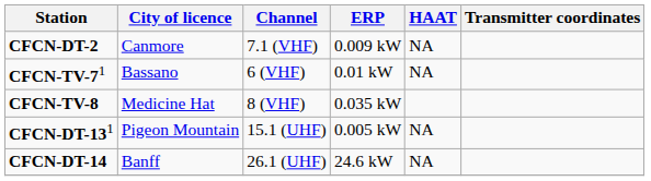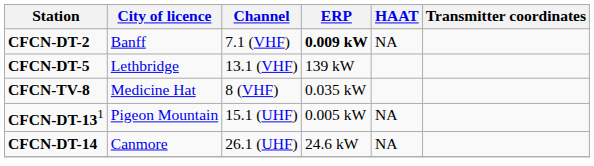 <table class="wikitable">
 <tr>
 <th>Station</th>
 <th><a href='#'>City of licence</a></th>
 <th><a href='#'>Channel</a></th>
 <th><a href='#'>ERP</a></th>
 <th><a href='#'>HAAT</a></th>
 <th>Transmitter coordinates</th>
 </tr>
 <tr style="vertical-align: top; text-align: left;">
 <td><strong>CFCN-DT-2</strong></td>
-<td><a href='#'>Canmore</a></td>
+<td><a href='#'>Banff</a></td>
 <td>7.1 (<a href='#'>VHF</a>)</td>
-<td>0.009 kW</td>
+<td><strong>0.009 kW</strong></td>
 <td>NA</td>
 <td></td>
 </tr>
 <tr style="vertical-align: top; text-align: left;">
-<td><strong>CFCN-TV-7</strong><sup>1</sup></td>
-<td><a href='#'>Bassano</a></td>
-<td>6 (<a href='#'>VHF</a>)</td>
-<td>0.01 kW</td>
-<td>NA</td>
+<td><strong>CFCN-DT-5</strong></td>
+<td><a href='#'>Lethbridge</a></td>
+<td>13.1 (<a href='#'>VHF</a>)</td>
+<td>139 kW</td>
+<td></td>
 <td></td>
 </tr>
 <tr style="vertical-align: top; text-align: left;">
 <td><strong>CFCN-TV-8</strong></td>
 <td><a href='#'>Medicine Hat</a></td>
 <td>8 (<a href='#'>VHF</a>)</td>
 <td>0.035 kW</td>
 <td></td>
 <td></td>
 </tr>
 <tr style="vertical-align: top; text-align: left;">
 <td><strong>CFCN-DT-13</strong><sup>1</sup></td>
 <td><a href='#'>Pigeon Mountain</a></td>
 <td>15.1 (<a href='#'>UHF</a>)</td>
 <td>0.005 kW</td>
 <td>NA</td>
 <td></td>
 </tr>
 <tr style="vertical-align: top; text-align: left;">
 <td><strong>CFCN-DT-14</strong></td>
-<td><a href='#'>Banff</a></td>
+<td><a href='#'>Canmore</a></td>
 <td>26.1 (<a href='#'>UHF</a>)</td>
 <td>24.6 kW</td>
 <td>NA</td>
 <td></td>
 </tr>
 <tr style="vertical-align: top; text-align: left;">
 </tr>
 </table>
